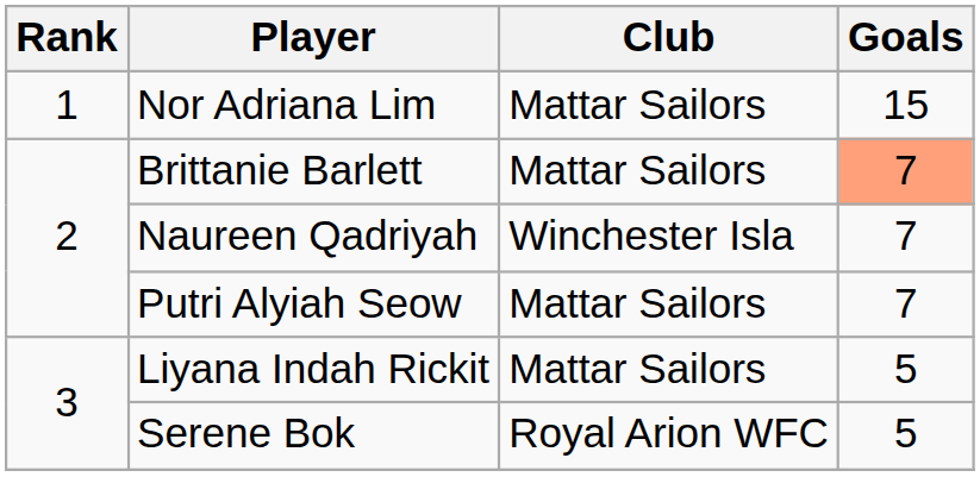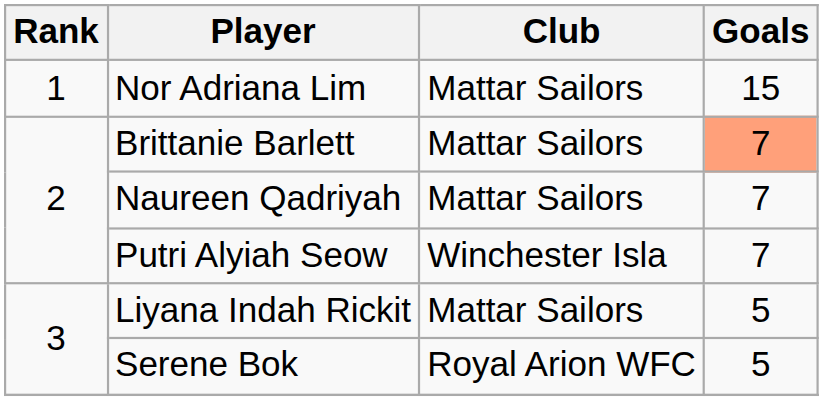 <table class="wikitable plainrowheaders sortable" style="font-size:100%">
 <tr>
 <th>Rank</th>
 <th>Player</th>
 <th>Club</th>
 <th>Goals</th>
 </tr>
 <tr>
 <td align="center">1</td>
 <td>Nor Adriana Lim</td>
 <td>Mattar Sailors</td>
 <td align="center">15</td>
 </tr>
 <tr>
 <td align="center" rowspan='3'>2</td>
 <td>Brittanie Barlett</td>
 <td>Mattar Sailors</td>
 <td align="center" style="background: lightsalmon;">7</td>
 </tr>
 <tr>
 <td>Naureen Qadriyah</td>
-<td>Winchester Isla</td>
+<td>Mattar Sailors</td>
 <td align="center">7</td>
 </tr>
 <tr>
 <td>Putri Alyiah Seow</td>
-<td>Mattar Sailors</td>
+<td>Winchester Isla</td>
 <td align="center">7</td>
 </tr>
 <tr>
 <td align="center" rowspan='2'>3</td>
 <td>Liyana Indah Rickit</td>
 <td>Mattar Sailors</td>
 <td align="center">5</td>
 </tr>
 <tr>
 <td>Serene Bok</td>
 <td>Royal Arion WFC</td>
 <td align="center">5</td>
 </tr>
 <tr>
 </tr>
 </table>
